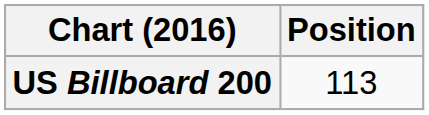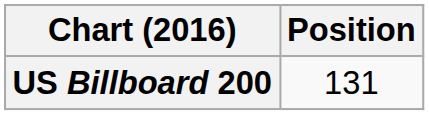 <table class="wikitable sortable plainrowheaders" style="text-align:center">
 <tr>
 <th scope="col">Chart (2016)</th>
 <th scope="col">Position</th>
 </tr>
 <tr>
 <th scope="row">US <em>Billboard</em> 200</th>
-<td>113</td>
+<td>131</td>
 </tr>
 </table>
